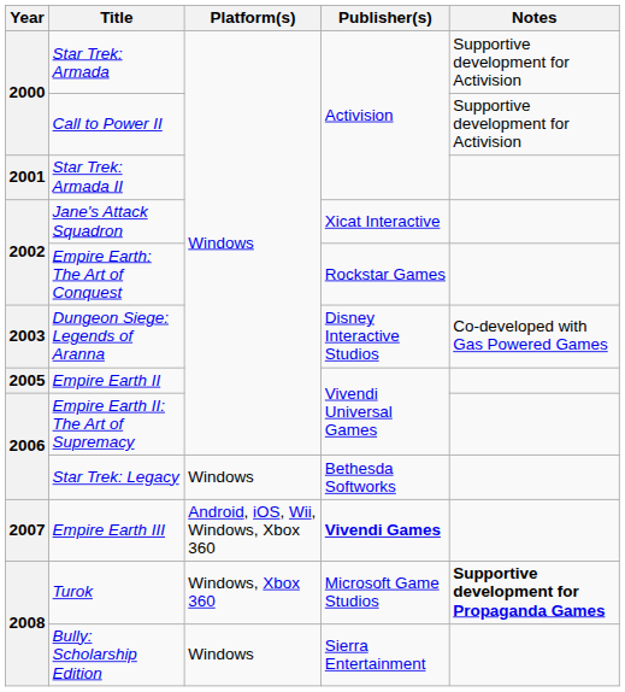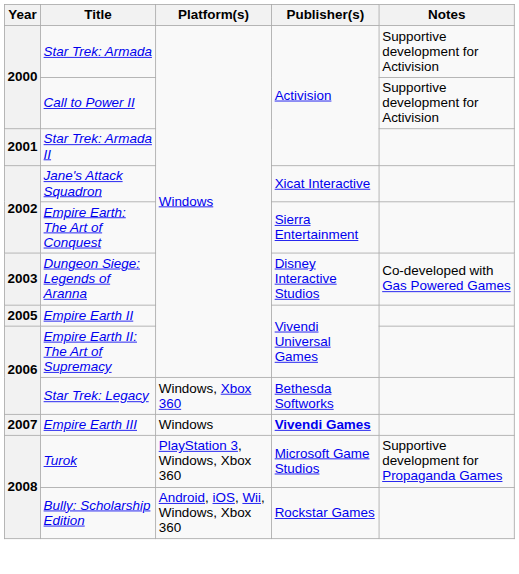 <table class="wikitable sortable plainrowheaders">
 <tr>
 <th scope="col">Year</th>
 <th scope="col">Title</th>
 <th scope="col">Platform(s)</th>
 <th scope="col">Publisher(s)</th>
 <th scope="col" class="unsortable">Notes</th>
 </tr>
 <tr>
 <th scope="row" rowspan="2">2000</th>
 <td><em><a href='#'>Star Trek: Armada</a></em></td>
 <td rowspan="8"><a href='#'>Windows</a></td>
 <td rowspan="3"><a href='#'>Activision</a></td>
 <td>Supportive development for Activision</td>
 </tr>
 <tr>
 <td><em><a href='#'>Call to Power II</a></em></td>
 <td>Supportive development for Activision</td>
 </tr>
 <tr>
 <th scope="row">2001</th>
 <td><em><a href='#'>Star Trek: Armada II</a></em></td>
 <td></td>
 </tr>
 <tr>
 <th scope="row" rowspan="2">2002</th>
 <td><em><a href='#'>Jane's Attack Squadron</a></em></td>
 <td><a href='#'>Xicat Interactive</a></td>
 <td></td>
 </tr>
 <tr>
 <td><em><a href='#'>Empire Earth: The Art of Conquest</a></em></td>
-<td><a href='#'>Rockstar Games</a></td>
+<td><a href='#'>Sierra Entertainment</a></td>
 <td></td>
 </tr>
 <tr>
 <th scope="row">2003</th>
 <td><em><a href='#'>Dungeon Siege: Legends of Aranna</a></em></td>
 <td><a href='#'>Disney Interactive Studios</a></td>
 <td>Co-developed with <a href='#'>Gas Powered Games</a></td>
 </tr>
 <tr>
 <th scope="row">2005</th>
 <td><em><a href='#'>Empire Earth II</a></em></td>
 <td rowspan="2"><a href='#'>Vivendi Universal Games</a></td>
 <td></td>
 </tr>
 <tr>
 <th scope="row" rowspan="2">2006</th>
 <td><em><a href='#'>Empire Earth II: The Art of Supremacy</a></em></td>
 <td></td>
 </tr>
 <tr>
 <td><em><a href='#'>Star Trek: Legacy</a></em></td>
-<td>Windows</td>
+<td>Windows, <a href='#'>Xbox 360</a></td>
 <td><a href='#'>Bethesda Softworks</a></td>
 <td></td>
 </tr>
 <tr>
 <th scope="row">2007</th>
 <td><em><a href='#'>Empire Earth III</a></em></td>
-<td><a href='#'>Android</a>, <a href='#'>iOS</a>, <a href='#'>Wii</a>, Windows, Xbox 360</td>
+<td>Windows</td>
 <td><strong><a href='#'>Vivendi Games</a></strong></td>
 <td></td>
 </tr>
 <tr>
 <th scope="row" rowspan="2">2008</th>
 <td><em><a href='#'>Turok</a></em></td>
-<td>Windows, <a href='#'>Xbox 360</a></td>
+<td><a href='#'>PlayStation 3</a>, Windows, Xbox 360</td>
 <td><a href='#'>Microsoft Game Studios</a></td>
-<td><strong>Supportive development for <a href='#'>Propaganda Games</a></strong></td>
+<td>Supportive development for <a href='#'>Propaganda Games</a></td>
 </tr>
 <tr>
 <td><em><a href='#'>Bully: Scholarship Edition</a></em></td>
-<td>Windows</td>
-<td><a href='#'>Sierra Entertainment</a></td>
+<td><a href='#'>Android</a>, <a href='#'>iOS</a>, <a href='#'>Wii</a>, Windows, Xbox 360</td>
+<td><a href='#'>Rockstar Games</a></td>
 <td></td>
 </tr>
 </table>
